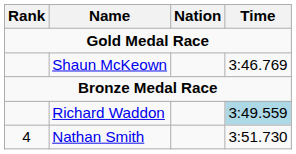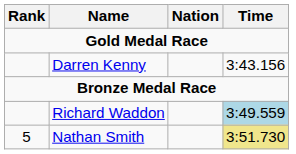 <table class="wikitable" style="text-align:center">
 <tr>
 <th>Rank</th>
 <th>Name</th>
 <th>Nation</th>
 <th>Time</th>
 </tr>
 <tr>
 <td colspan=4><strong>Gold Medal Race</strong></td>
 </tr>
 <tr>
 <td></td>
-<td align=left><a href='#'>Shaun McKeown</a></td>
+<td align=left><a href='#'>Darren Kenny</a></td>
 <td align=left></td>
-<td>3:46.769</td>
+<td>3:43.156</td>
 </tr>
 <tr>
 <td colspan=4><strong>Bronze Medal Race</strong></td>
 </tr>
 <tr>
 <td></td>
 <td align=left><a href='#'>Richard Waddon</a></td>
 <td align=left></td>
 <td style="background: lightblue;">3:49.559</td>
 </tr>
 <tr>
-<td>4</td>
+<td>5</td>
 <td align=left><a href='#'>Nathan Smith</a></td>
 <td align=left></td>
-<td>3:51.730</td>
+<td style="background: khaki;">3:51.730</td>
 </tr>
 </table>
